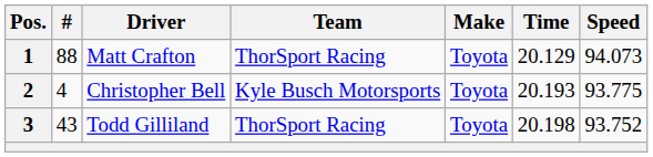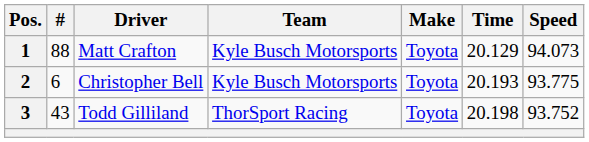 <table class="wikitable" style="font-size: 95%;">
 <tr>
 <th>Pos.</th>
 <th>#</th>
 <th>Driver</th>
 <th>Team</th>
 <th>Make</th>
 <th>Time</th>
 <th>Speed</th>
 </tr>
 <tr>
 <th>1</th>
 <td>88</td>
 <td><a href='#'>Matt Crafton</a></td>
-<td><a href='#'>ThorSport Racing</a></td>
+<td><a href='#'>Kyle Busch Motorsports</a></td>
 <td><a href='#'>Toyota</a></td>
 <td>20.129</td>
 <td>94.073</td>
 </tr>
 <tr>
 <th>2</th>
-<td>4</td>
+<td>6</td>
 <td><a href='#'>Christopher Bell</a></td>
 <td><a href='#'>Kyle Busch Motorsports</a></td>
 <td><a href='#'>Toyota</a></td>
 <td>20.193</td>
 <td>93.775</td>
 </tr>
 <tr>
 <th>3</th>
 <td>43</td>
 <td><a href='#'>Todd Gilliland</a></td>
 <td><a href='#'>ThorSport Racing</a></td>
 <td><a href='#'>Toyota</a></td>
 <td>20.198</td>
 <td>93.752</td>
 </tr>
 <tr>
 <th colspan="7"></th>
 </tr>
 </table>
